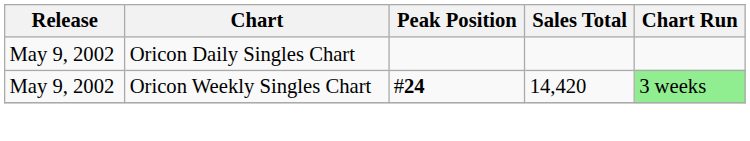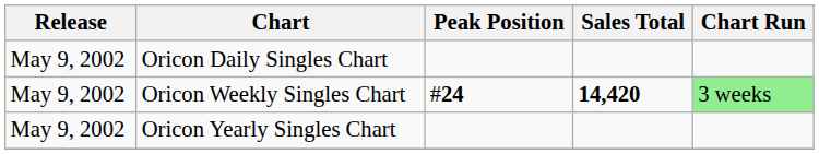 <table class="wikitable" width="575px">
 <tr>
 <th align="left">Release</th>
 <th align="left">Chart</th>
 <th align="left">Peak Position</th>
 <th align="left">Sales Total</th>
 <th align="left">Chart Run</th>
 </tr>
 <tr>
 <td align="left">May 9, 2002</td>
 <td align="left">Oricon Daily Singles Chart</td>
 <td align="left"></td>
 <td align="left"></td>
 <td align="left"></td>
 </tr>
 <tr>
 <td align="left">May 9, 2002</td>
 <td align="left">Oricon Weekly Singles Chart</td>
 <td align="left">#<strong>24</strong></td>
-<td align="left">14,420</td>
+<td align="left"><strong>14,420</strong></td>
 <td align="left" style="background: lightgreen;">3 weeks</td>
+</tr>
+<tr>
+<td align="left">May 9, 2002</td>
+<td align="left">Oricon Yearly Singles Chart</td>
+<td align="left"></td>
+<td align="left"></td>
+<td align="left"></td>
 </tr>
 <tr>
 </tr>
 </table>
